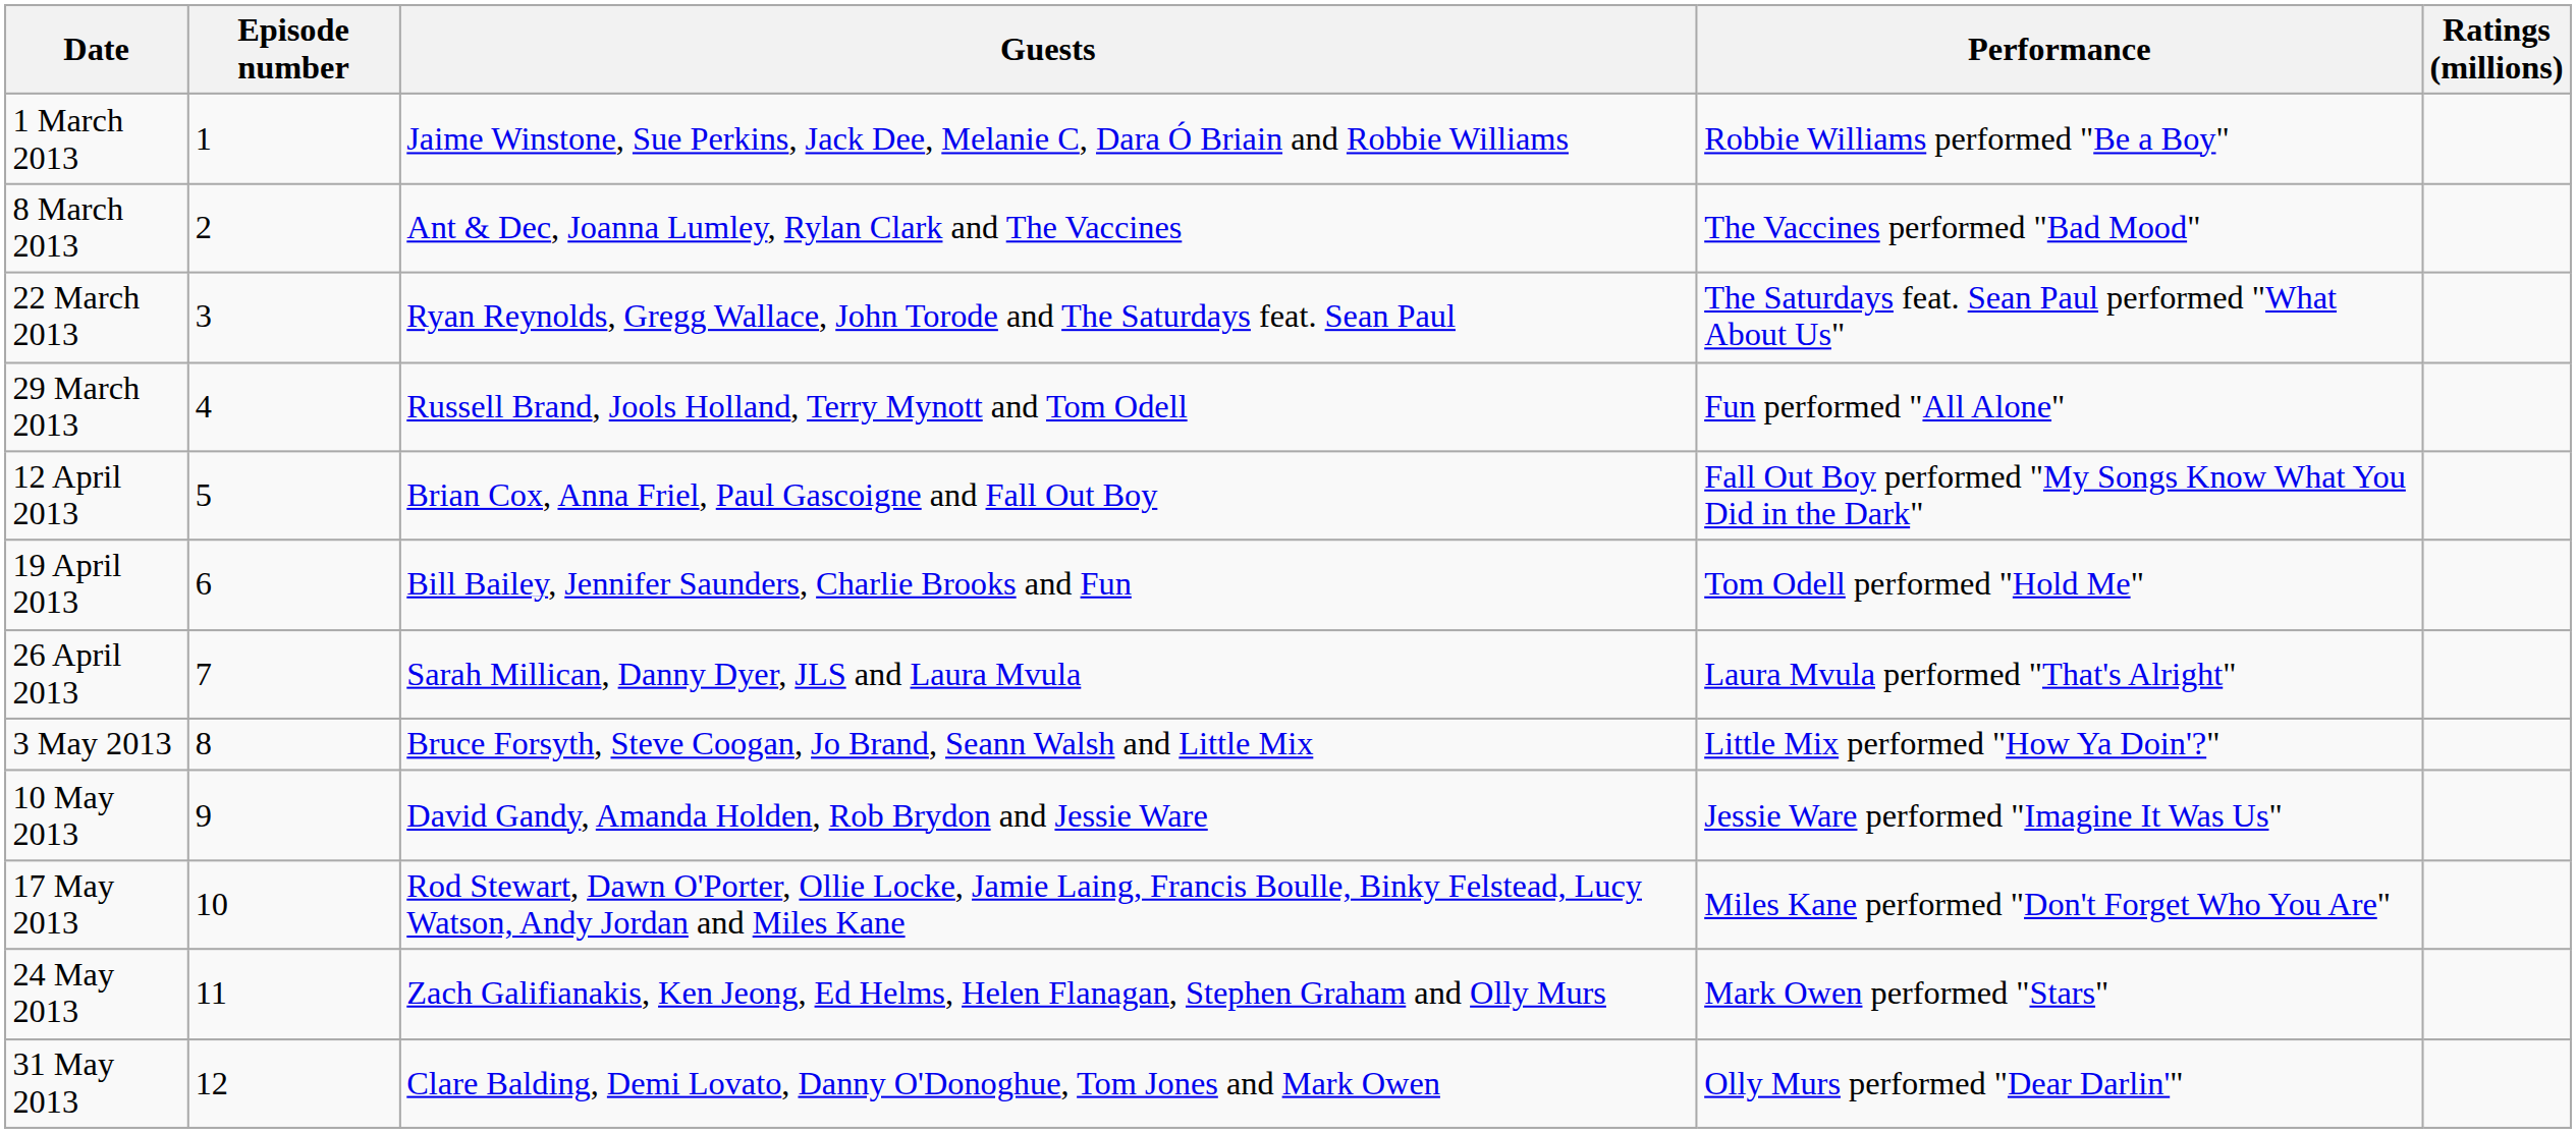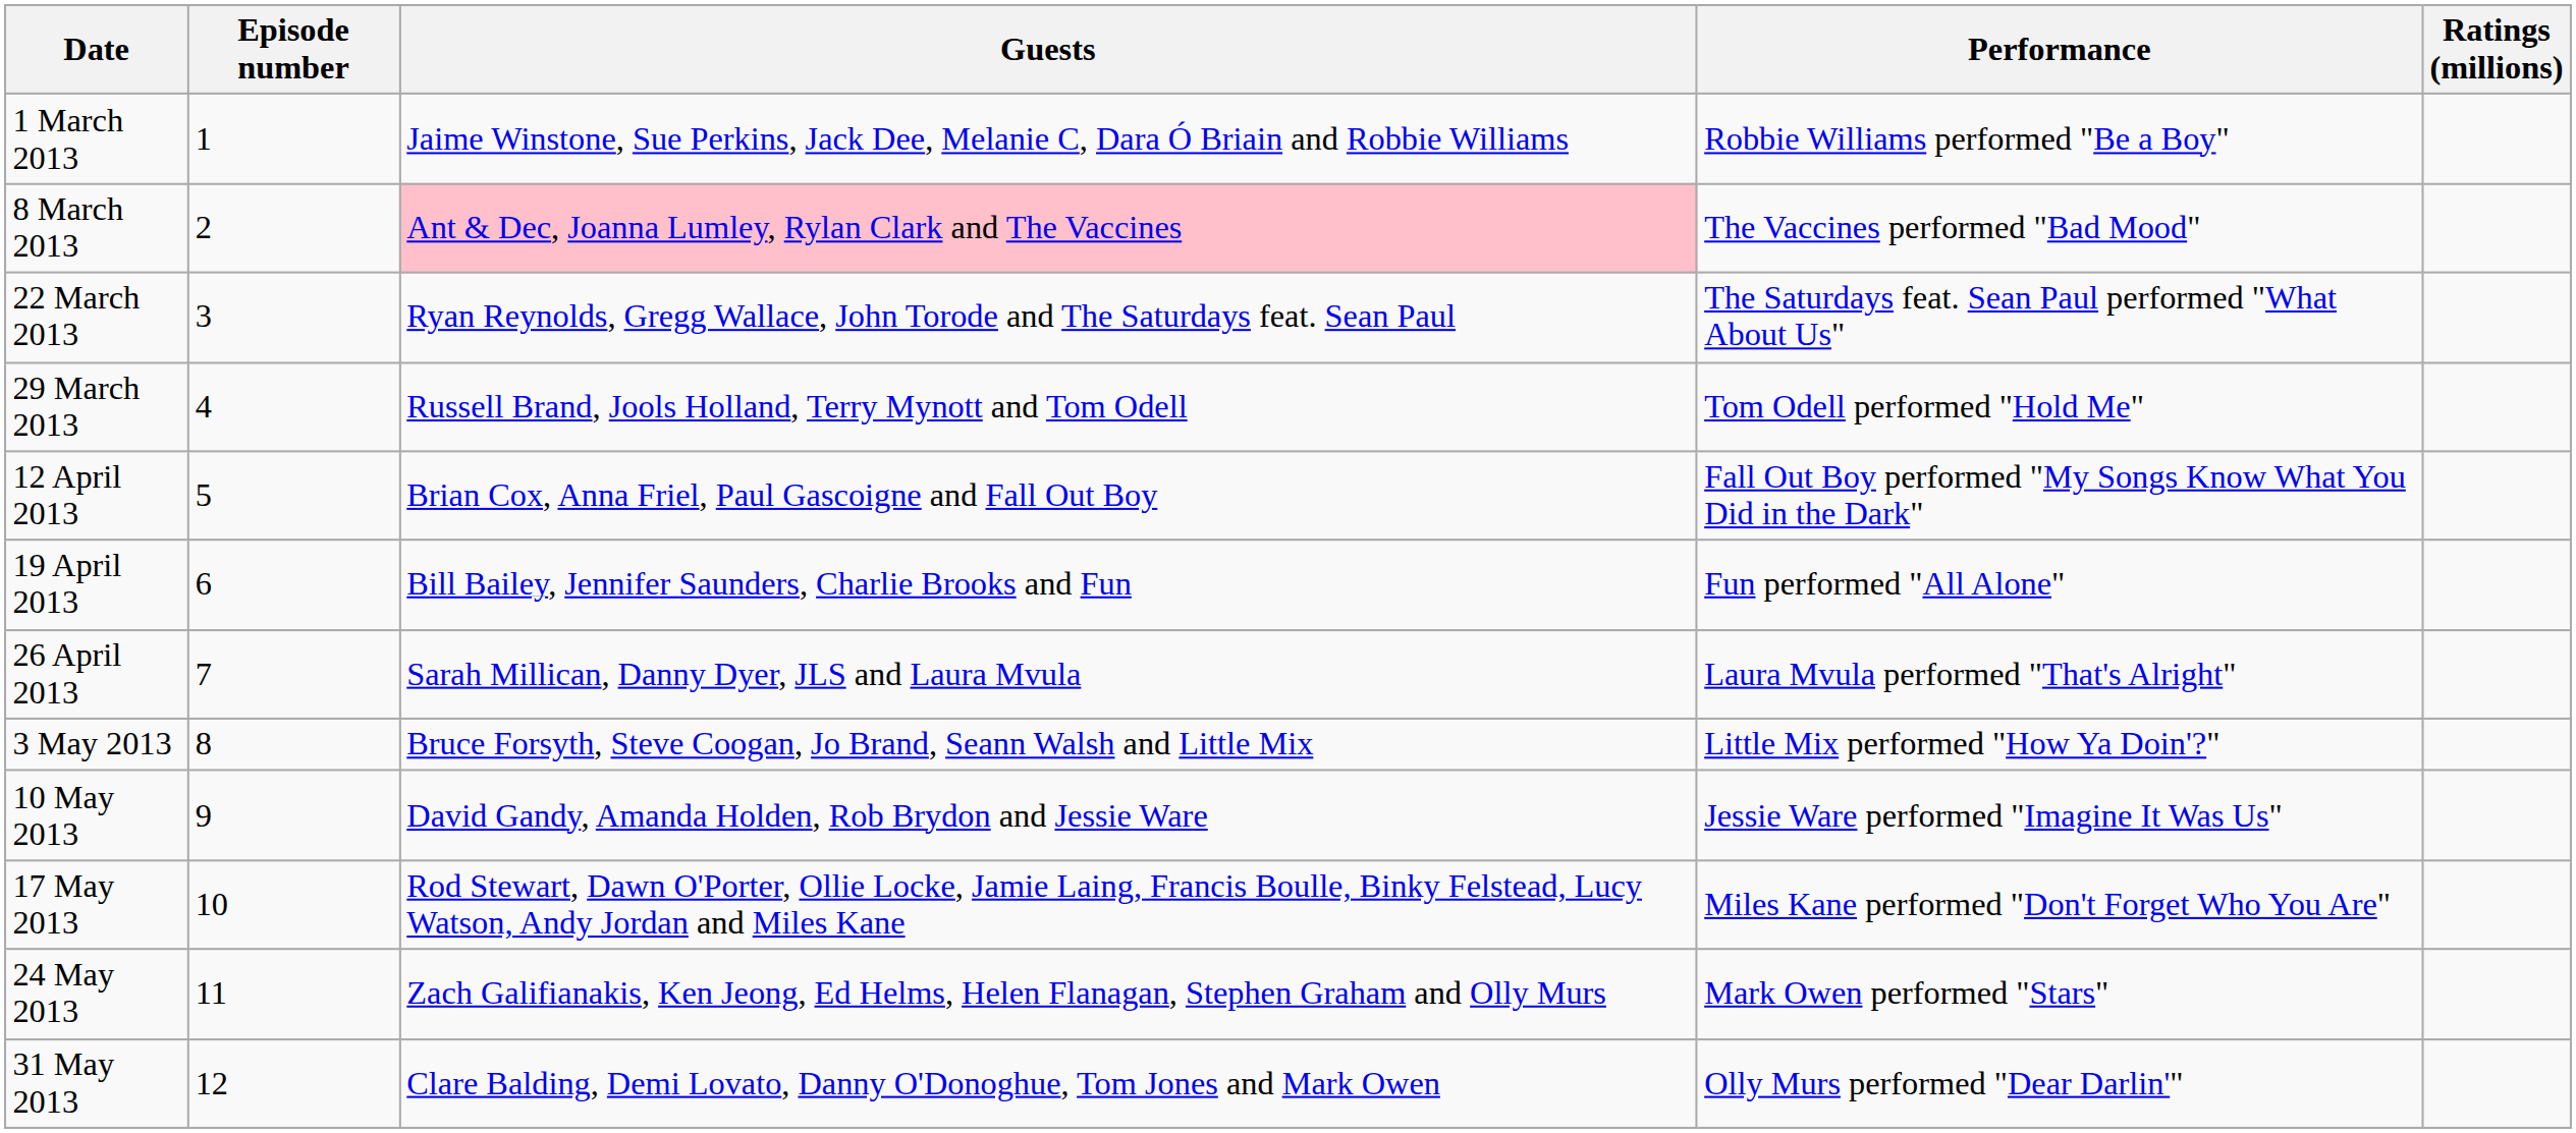 <table class="wikitable">
 <tr>
 <th>Date</th>
 <th>Episode number</th>
 <th>Guests</th>
 <th>Performance</th>
 <th>Ratings<br>(millions)</th>
 </tr>
 <tr>
 <td>1 March 2013</td>
 <td>1</td>
 <td><a href='#'>Jaime Winstone</a>, <a href='#'>Sue Perkins</a>, <a href='#'>Jack Dee</a>, <a href='#'>Melanie C</a>, <a href='#'>Dara Ó Briain</a> and <a href='#'>Robbie Williams</a></td>
 <td><a href='#'>Robbie Williams</a> performed "<a href='#'>Be a Boy</a>"</td>
 <td></td>
 </tr>
 <tr>
 <td>8 March 2013</td>
 <td>2</td>
-<td><a href='#'>Ant & Dec</a>, <a href='#'>Joanna Lumley</a>, <a href='#'>Rylan Clark</a> and <a href='#'>The Vaccines</a></td>
+<td style="background: pink;"><a href='#'>Ant & Dec</a>, <a href='#'>Joanna Lumley</a>, <a href='#'>Rylan Clark</a> and <a href='#'>The Vaccines</a></td>
 <td><a href='#'>The Vaccines</a> performed "<a href='#'>Bad Mood</a>"</td>
 <td></td>
 </tr>
 <tr>
 <td>22 March 2013</td>
 <td>3</td>
 <td><a href='#'>Ryan Reynolds</a>, <a href='#'>Gregg Wallace</a>, <a href='#'>John Torode</a> and <a href='#'>The Saturdays</a> feat. <a href='#'>Sean Paul</a></td>
 <td><a href='#'>The Saturdays</a> feat. <a href='#'>Sean Paul</a> performed "<a href='#'>What About Us</a>"</td>
 <td></td>
 </tr>
 <tr>
 <td>29 March 2013</td>
 <td>4</td>
 <td><a href='#'>Russell Brand</a>, <a href='#'>Jools Holland</a>, <a href='#'>Terry Mynott</a> and <a href='#'>Tom Odell</a></td>
-<td><a href='#'>Fun</a> performed "<a href='#'>All Alone</a>"</td>
+<td><a href='#'>Tom Odell</a> performed "<a href='#'>Hold Me</a>"</td>
 <td></td>
 </tr>
 <tr>
 <td>12 April 2013</td>
 <td>5</td>
 <td><a href='#'>Brian Cox</a>, <a href='#'>Anna Friel</a>, <a href='#'>Paul Gascoigne</a> and <a href='#'>Fall Out Boy</a></td>
 <td><a href='#'>Fall Out Boy</a> performed "<a href='#'>My Songs Know What You Did in the Dark</a>"</td>
 <td></td>
 </tr>
 <tr>
 <td>19 April 2013</td>
 <td>6</td>
 <td><a href='#'>Bill Bailey</a>, <a href='#'>Jennifer Saunders</a>, <a href='#'>Charlie Brooks</a> and <a href='#'>Fun</a></td>
-<td><a href='#'>Tom Odell</a> performed "<a href='#'>Hold Me</a>"</td>
+<td><a href='#'>Fun</a> performed "<a href='#'>All Alone</a>"</td>
 <td></td>
 </tr>
 <tr>
 <td>26 April 2013</td>
 <td>7</td>
 <td><a href='#'>Sarah Millican</a>, <a href='#'>Danny Dyer</a>, <a href='#'>JLS</a> and <a href='#'>Laura Mvula</a></td>
 <td><a href='#'>Laura Mvula</a> performed "<a href='#'>That's Alright</a>"</td>
 <td></td>
 </tr>
 <tr>
 <td>3 May 2013</td>
 <td>8</td>
 <td><a href='#'>Bruce Forsyth</a>, <a href='#'>Steve Coogan</a>, <a href='#'>Jo Brand</a>, <a href='#'>Seann Walsh</a> and <a href='#'>Little Mix</a></td>
 <td><a href='#'>Little Mix</a> performed "<a href='#'>How Ya Doin'?</a>"</td>
 <td></td>
 </tr>
 <tr>
 <td>10 May 2013</td>
 <td>9</td>
 <td><a href='#'>David Gandy</a>, <a href='#'>Amanda Holden</a>, <a href='#'>Rob Brydon</a> and <a href='#'>Jessie Ware</a></td>
 <td><a href='#'>Jessie Ware</a> performed "<a href='#'>Imagine It Was Us</a>"</td>
 <td></td>
 </tr>
 <tr>
 <td>17 May 2013</td>
 <td>10</td>
 <td><a href='#'>Rod Stewart</a>, <a href='#'>Dawn O'Porter</a>, <a href='#'>Ollie Locke</a>, <a href='#'>Jamie Laing, Francis Boulle, Binky Felstead, Lucy Watson, Andy Jordan</a> and <a href='#'>Miles Kane</a></td>
 <td><a href='#'>Miles Kane</a> performed "<a href='#'>Don't Forget Who You Are</a>"</td>
 <td></td>
 </tr>
 <tr>
 <td>24 May 2013</td>
 <td>11</td>
 <td><a href='#'>Zach Galifianakis</a>, <a href='#'>Ken Jeong</a>, <a href='#'>Ed Helms</a>, <a href='#'>Helen Flanagan</a>, <a href='#'>Stephen Graham</a> and <a href='#'>Olly Murs</a></td>
 <td><a href='#'>Mark Owen</a> performed "<a href='#'>Stars</a>"</td>
 <td></td>
 </tr>
 <tr>
 <td>31 May 2013</td>
 <td>12</td>
 <td><a href='#'>Clare Balding</a>, <a href='#'>Demi Lovato</a>, <a href='#'>Danny O'Donoghue</a>, <a href='#'>Tom Jones</a> and <a href='#'>Mark Owen</a></td>
 <td><a href='#'>Olly Murs</a> performed "<a href='#'>Dear Darlin'</a>"</td>
 <td></td>
 </tr>
 </table>
